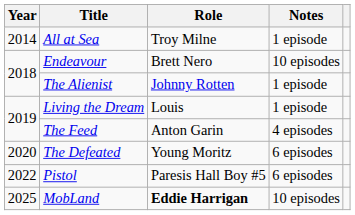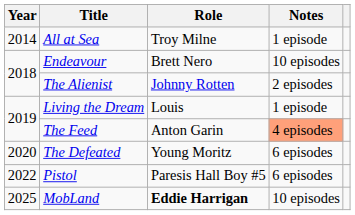 <table class="wikitable sortable">
 <tr>
 <th>Year</th>
 <th>Title</th>
 <th>Role</th>
 <th class="unsortable">Notes</th>
 <th class="unsortable"></th>
 </tr>
 <tr>
 <td>2014</td>
 <td><em><a href='#'>All at Sea</a></em></td>
 <td>Troy Milne</td>
 <td>1 episode</td>
 <td></td>
 </tr>
 <tr>
 <td rowspan="2">2018</td>
 <td><em><a href='#'>Endeavour</a></em></td>
 <td>Brett Nero</td>
 <td>10 episodes</td>
 <td></td>
 </tr>
 <tr>
 <td><em><a href='#'>The Alienist</a></em></td>
 <td><a href='#'>Johnny Rotten</a></td>
-<td>1 episode</td>
+<td>2 episodes</td>
 <td></td>
 </tr>
 <tr>
 <td rowspan="2">2019</td>
 <td><em><a href='#'>Living the Dream</a></em></td>
 <td>Louis</td>
 <td>1 episode</td>
 <td></td>
 </tr>
 <tr>
 <td><em><a href='#'>The Feed</a></em></td>
 <td>Anton Garin</td>
-<td>4 episodes</td>
+<td style="background: lightsalmon;">4 episodes</td>
 <td></td>
 </tr>
 <tr>
 <td>2020</td>
 <td><em><a href='#'>The Defeated</a></em></td>
 <td>Young Moritz</td>
 <td>6 episodes</td>
 <td></td>
 </tr>
 <tr>
 <td>2022</td>
 <td><em><a href='#'>Pistol</a></em></td>
 <td>Paresis Hall Boy #5</td>
 <td>6 episodes</td>
 <td></td>
 </tr>
 <tr>
 <td>2025</td>
 <td><em><a href='#'>MobLand</a></em></td>
 <td><strong>Eddie Harrigan</strong></td>
 <td>10 episodes</td>
 <td></td>
 </tr>
 </table>
